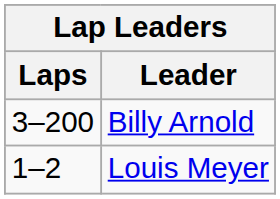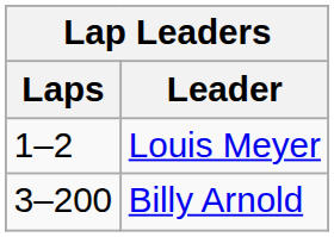 <table class="wikitable">
 <tr>
 <th colspan=2>Lap Leaders</th>
 </tr>
 <tr>
 <th>Laps</th>
 <th>Leader</th>
 </tr>
 <tr>
+<td>1–2</td>
+<td><a href='#'>Louis Meyer</a></td>
+</tr>
+<tr>
 <td>3–200</td>
 <td><a href='#'>Billy Arnold</a></td>
 </tr>
-<tr>
-<td>1–2</td>
-<td><a href='#'>Louis Meyer</a></td>
-</tr>
 </table>
